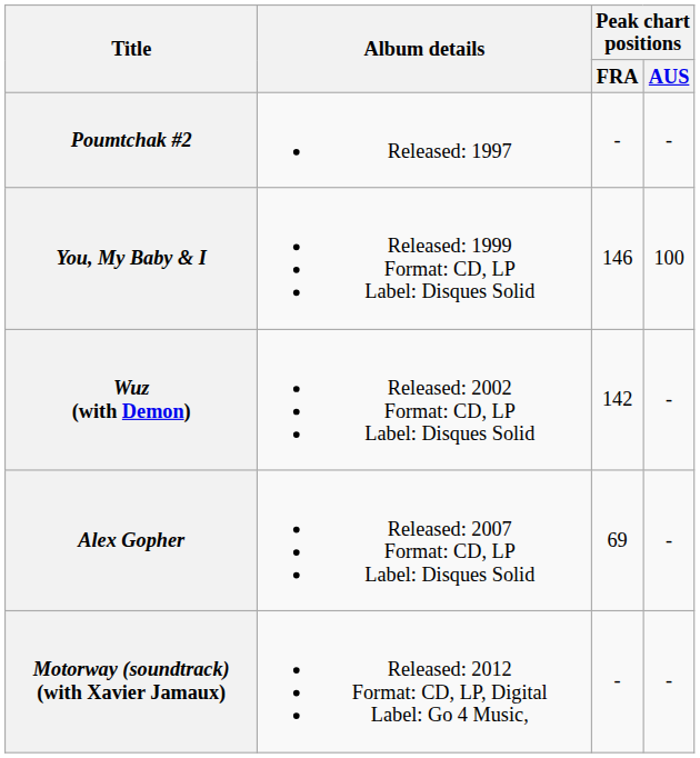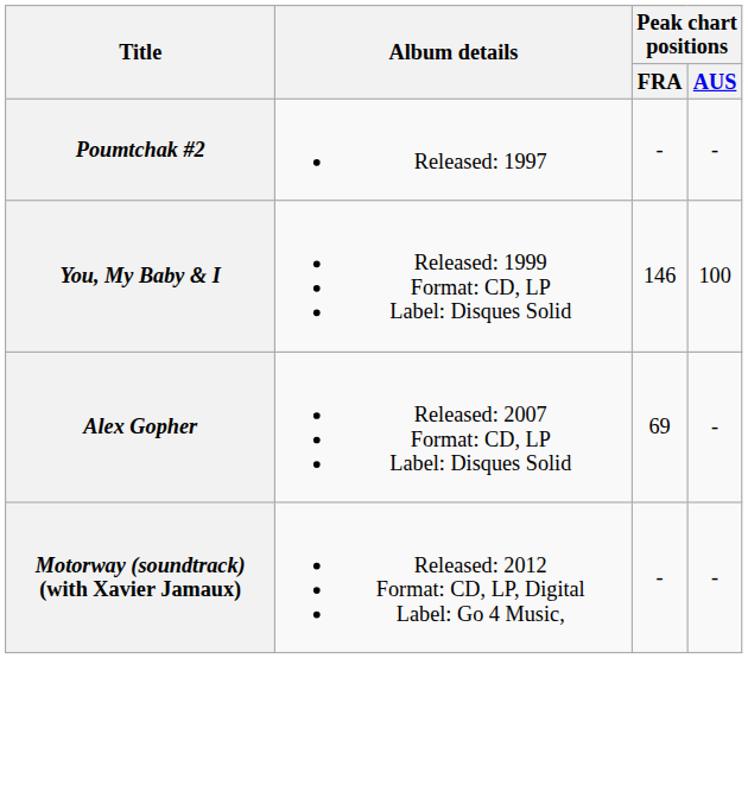 <table class="wikitable plainrowheaders" style="text-align:center;" border="1">
 <tr>
 <th scope="col" rowspan="2" style="width:12em;">Title</th>
 <th scope="col" rowspan="2" style="width:16em;">Album details</th>
 <th scope="col" colspan="2">Peak chart<br>positions</th>
 </tr>
 <tr>
 <th scope="col" style="text-align:center;">FRA</th>
 <th scope="col" style="text-align:center;"><a href='#'>AUS</a><br></th>
 </tr>
 <tr>
 <th scope="row"><em>Poumtchak #2</em></th>
 <td><br><ul><li>Released: 1997</li></ul></td>
 <td align="center">-</td>
 <td>-</td>
 </tr>
 <tr>
 <th scope="row"><em>You, My Baby & I</em></th>
 <td><br><ul><li>Released: 1999</li><li>Format: CD, LP</li><li>Label: Disques Solid</li></ul></td>
 <td align="center">146</td>
 <td>100</td>
 </tr>
 <tr>
-<th scope="row"><em>Wuz</em><br>(with <a href='#'>Demon</a>)</th>
-<td><br><ul><li>Released: 2002</li><li>Format: CD, LP</li><li>Label: Disques Solid</li></ul></td>
-<td align="center">142</td>
-<td>-</td>
-</tr>
-<tr>
 <th scope="row"><em>Alex Gopher</em></th>
 <td><br><ul><li>Released: 2007</li><li>Format: CD, LP</li><li>Label: Disques Solid</li></ul></td>
 <td align="center">69</td>
 <td>-</td>
 </tr>
 <tr>
 <th scope="row"><em>Motorway (soundtrack)</em><br>(with Xavier Jamaux)</th>
 <td><br><ul><li>Released: 2012</li><li>Format: CD, LP, Digital</li><li>Label: Go 4 Music,</li></ul></td>
 <td align="center">-</td>
 <td>-</td>
 </tr>
 </table>
